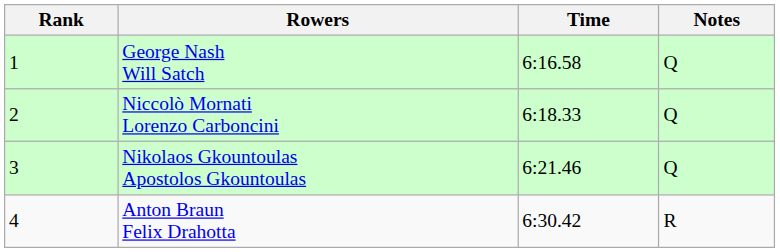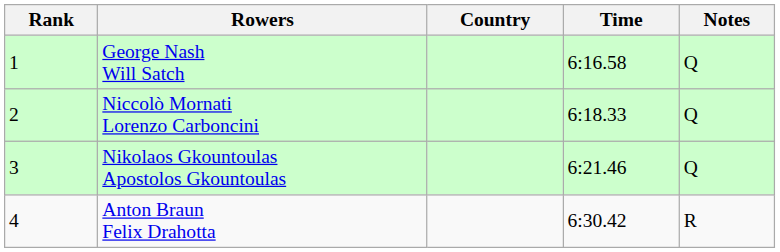 <table class="wikitable sortable" width=50%>
 <tr>
 <th>Rank</th>
 <th>Rowers</th>
+<th>Country</th>
 <th>Time</th>
 <th>Notes</th>
 </tr>
 <tr bgcolor=ccffcc>
 <td>1</td>
 <td><a href='#'>George Nash</a><br><a href='#'>Will Satch</a></td>
+<td></td>
 <td>6:16.58</td>
 <td>Q</td>
 </tr>
 <tr bgcolor=ccffcc>
 <td>2</td>
 <td><a href='#'>Niccolò Mornati</a><br><a href='#'>Lorenzo Carboncini</a></td>
+<td></td>
 <td>6:18.33</td>
 <td>Q</td>
 </tr>
 <tr bgcolor=ccffcc>
 <td>3</td>
 <td><a href='#'>Nikolaos Gkountoulas</a><br><a href='#'>Apostolos Gkountoulas</a></td>
+<td></td>
 <td>6:21.46</td>
 <td>Q</td>
 </tr>
 <tr>
 <td>4</td>
 <td><a href='#'>Anton Braun</a><br><a href='#'>Felix Drahotta</a></td>
+<td></td>
 <td>6:30.42</td>
 <td>R</td>
 </tr>
 </table>
